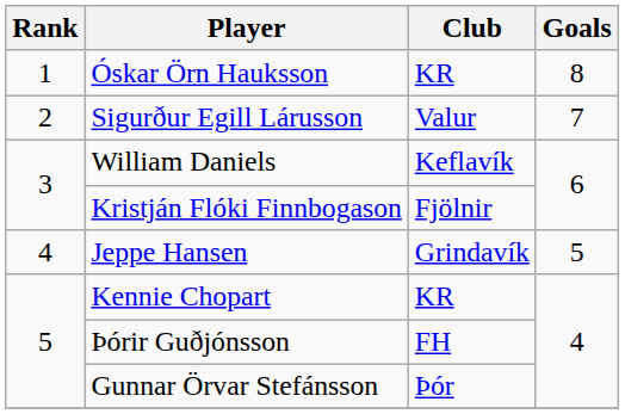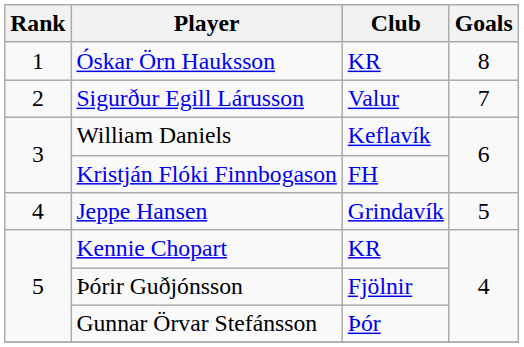 <table class="wikitable" style="text-align:center">
 <tr>
 <th>Rank</th>
 <th>Player</th>
 <th>Club</th>
 <th>Goals</th>
 </tr>
 <tr>
 <td>1</td>
 <td align="left"> <a href='#'>Óskar Örn Hauksson</a></td>
 <td align="left"><a href='#'>KR</a></td>
 <td>8</td>
 </tr>
 <tr>
 <td>2</td>
 <td align="left"> <a href='#'>Sigurður Egill Lárusson</a></td>
 <td align="left"><a href='#'>Valur</a></td>
 <td>7</td>
 </tr>
 <tr>
 <td rowspan="2">3</td>
 <td align="left"> William Daniels</td>
 <td align="left"><a href='#'>Keflavík</a></td>
 <td rowspan="2">6</td>
 </tr>
 <tr>
 <td align="left"> <a href='#'>Kristján Flóki Finnbogason</a></td>
-<td align="left"><a href='#'>Fjölnir</a></td>
+<td align="left"><a href='#'>FH</a></td>
 </tr>
 <tr>
 <td>4</td>
 <td align="left"> <a href='#'>Jeppe Hansen</a></td>
 <td align="left"><a href='#'>Grindavík</a></td>
 <td>5</td>
 </tr>
 <tr>
 <td rowspan="3">5</td>
 <td align="left"> <a href='#'>Kennie Chopart</a></td>
 <td align="left"><a href='#'>KR</a></td>
 <td rowspan="3">4</td>
 </tr>
 <tr>
 <td align="left"> Þórir Guðjónsson</td>
-<td align="left"><a href='#'>FH</a></td>
+<td align="left"><a href='#'>Fjölnir</a></td>
 </tr>
 <tr>
 <td align="left"> Gunnar Örvar Stefánsson</td>
 <td align="left"><a href='#'>Þór</a></td>
 </tr>
 <tr>
 </tr>
 </table>
